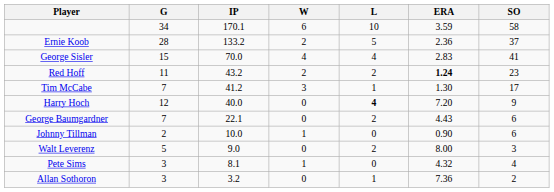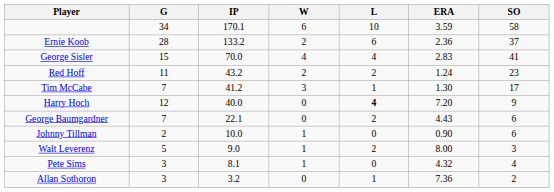 <table class="wikitable sortable">
 <tr>
 <th bgcolor="#DDDDFF" width="16%">Player</th>
 <th bgcolor="#DDDDFF" width="9%">G</th>
 <th bgcolor="#DDDDFF" width="9%">IP</th>
 <th bgcolor="#DDDDFF" width="9%">W</th>
 <th bgcolor="#DDDDFF" width="9%">L</th>
 <th bgcolor="#DDDDFF" width="9%">ERA</th>
 <th bgcolor="#DDDDFF" width="9%">SO</th>
 </tr>
 <tr align="center">
 <td></td>
 <td>34</td>
 <td>170.1</td>
 <td>6</td>
 <td>10</td>
 <td>3.59</td>
 <td>58</td>
 </tr>
 <tr align="center">
 <td><a href='#'>Ernie Koob</a></td>
 <td>28</td>
 <td>133.2</td>
 <td>2</td>
-<td>5</td>
+<td>6</td>
 <td>2.36</td>
 <td>37</td>
 </tr>
 <tr align=center>
 <td><a href='#'>George Sisler</a></td>
 <td>15</td>
 <td>70.0</td>
 <td>4</td>
 <td>4</td>
 <td>2.83</td>
 <td>41</td>
 </tr>
 <tr align=center>
 <td><a href='#'>Red Hoff</a></td>
 <td>11</td>
 <td>43.2</td>
 <td>2</td>
 <td>2</td>
-<td><strong>1.24</strong></td>
+<td>1.24</td>
 <td>23</td>
 </tr>
 <tr align=center>
 <td><a href='#'>Tim McCabe</a></td>
 <td>7</td>
 <td>41.2</td>
 <td>3</td>
 <td>1</td>
 <td>1.30</td>
 <td>17</td>
 </tr>
 <tr align=center>
 <td><a href='#'>Harry Hoch</a></td>
 <td>12</td>
 <td>40.0</td>
 <td>0</td>
 <td><strong>4</strong></td>
 <td>7.20</td>
 <td>9</td>
 </tr>
 <tr align=center>
 <td><a href='#'>George Baumgardner</a></td>
 <td>7</td>
 <td>22.1</td>
 <td>0</td>
 <td>2</td>
 <td>4.43</td>
 <td>6</td>
 </tr>
 <tr align=center>
 <td><a href='#'>Johnny Tillman</a></td>
 <td>2</td>
 <td>10.0</td>
 <td>1</td>
 <td>0</td>
 <td>0.90</td>
 <td>6</td>
 </tr>
 <tr align=center>
 <td><a href='#'>Walt Leverenz</a></td>
 <td>5</td>
 <td>9.0</td>
-<td>0</td>
+<td>1</td>
 <td>2</td>
 <td>8.00</td>
 <td>3</td>
 </tr>
 <tr align=center>
 <td><a href='#'>Pete Sims</a></td>
 <td>3</td>
 <td>8.1</td>
 <td>1</td>
 <td>0</td>
 <td>4.32</td>
 <td>4</td>
 </tr>
 <tr align=center>
 <td><a href='#'>Allan Sothoron</a></td>
 <td>3</td>
 <td>3.2</td>
 <td>0</td>
 <td>1</td>
 <td>7.36</td>
 <td>2</td>
 </tr>
 </table>
